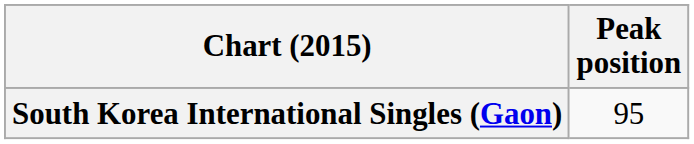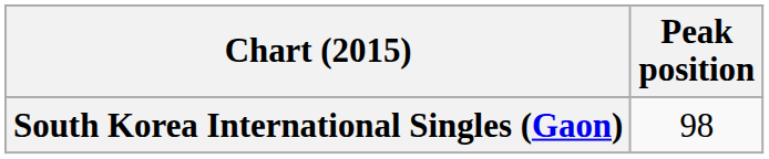 <table class="wikitable sortable plainrowheaders" style="text-align:center;">
 <tr>
 <th scope="col">Chart (2015)</th>
 <th scope="col">Peak<br>position</th>
 </tr>
 <tr>
 <th scope="row">South Korea International Singles (<a href='#'>Gaon</a>)</th>
-<td style="text-align:center;">95</td>
+<td style="text-align:center;">98</td>
 </tr>
 </table>
